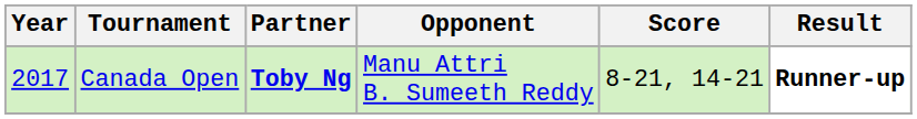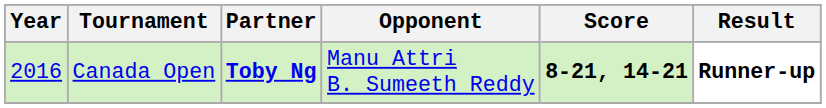 <table class="sortable wikitable" style="font-size: 90%;">
 <tr>
 <th>Year</th>
 <th>Tournament</th>
 <th>Partner</th>
 <th>Opponent</th>
 <th>Score</th>
 <th>Result</th>
 </tr>
 <tr style="background:#D4F1C5">
-<td align="center"><a href='#'>2017</a></td>
+<td align="center"><a href='#'>2016</a></td>
 <td align="left"><a href='#'>Canada Open</a></td>
 <td align="left"><strong> <a href='#'>Toby Ng</a></strong></td>
 <td align="left"> <a href='#'>Manu Attri</a> <br>  <a href='#'>B. Sumeeth Reddy</a></td>
-<td align="left">8-21, 14-21</td>
+<td align="left"><strong>8-21, 14-21</strong></td>
 <td style="text-align:left; background:white"> <strong>Runner-up</strong></td>
 </tr>
 <tr>
 </tr>
 </table>
